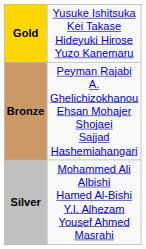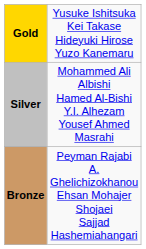 <table class="wikitable" style=" text-align:center; font-size:110%;" width="35%">
 <tr>
 <td bgcolor="gold"><strong>Gold</strong></td>
 <td><a href='#'>Yusuke Ishitsuka</a><br><a href='#'>Kei Takase</a><br><a href='#'>Hideyuki Hirose</a><br><a href='#'>Yuzo Kanemaru</a><br></td>
 </tr>
 <tr>
+<td bgcolor="silver"><strong>Silver</strong></td>
+<td><a href='#'>Mohammed Ali Albishi</a><br><a href='#'>Hamed Al-Bishi</a><br><a href='#'>Y.I. Alhezam</a><br><a href='#'>Yousef Ahmed Masrahi</a><br></td>
+</tr>
+<tr>
 <td bgcolor="CC9966"><strong>Bronze</strong></td>
 <td><a href='#'>Peyman Rajabi</a><br><a href='#'>A. Ghelichizokhanou</a><br><a href='#'>Ehsan Mohajer Shojaei</a><br><a href='#'>Sajjad Hashemiahangari</a><br></td>
 </tr>
-<tr>
-<td bgcolor="silver"><strong>Silver</strong></td>
-<td><a href='#'>Mohammed Ali Albishi</a><br><a href='#'>Hamed Al-Bishi</a><br><a href='#'>Y.I. Alhezam</a><br><a href='#'>Yousef Ahmed Masrahi</a><br></td>
-</tr>
 </table>
